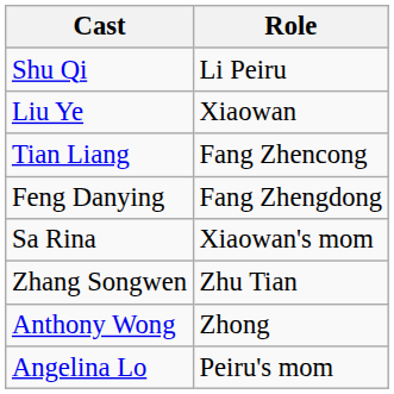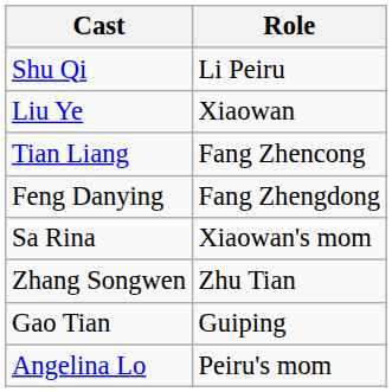 <table class="wikitable">
 <tr>
 <th>Cast</th>
 <th>Role</th>
 </tr>
 <tr>
 <td><a href='#'>Shu Qi</a></td>
 <td>Li Peiru</td>
 </tr>
 <tr>
 <td><a href='#'>Liu Ye</a></td>
 <td>Xiaowan</td>
 </tr>
 <tr>
 <td><a href='#'>Tian Liang</a></td>
 <td>Fang Zhencong</td>
 </tr>
 <tr>
 <td>Feng Danying</td>
 <td>Fang Zhengdong</td>
 </tr>
 <tr>
 <td>Sa Rina</td>
 <td>Xiaowan's mom</td>
 </tr>
 <tr>
 <td>Zhang Songwen</td>
 <td>Zhu Tian</td>
 </tr>
 <tr>
-<td><a href='#'>Anthony Wong</a></td>
-<td>Zhong</td>
+<td>Gao Tian</td>
+<td>Guiping</td>
 </tr>
 <tr>
 <td><a href='#'>Angelina Lo</a></td>
 <td>Peiru's mom</td>
 </tr>
 </table>
